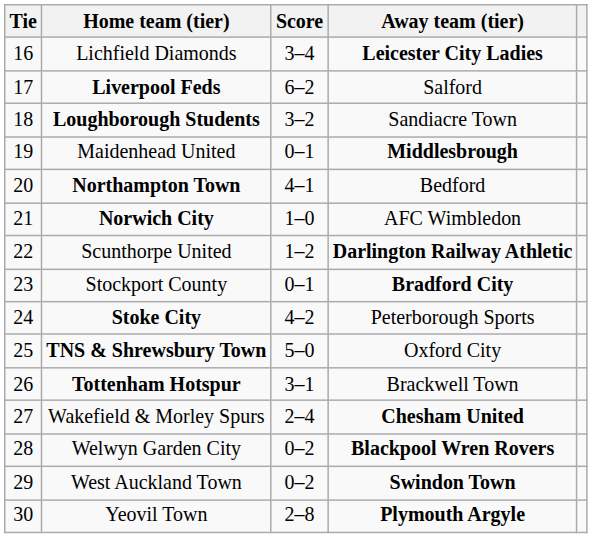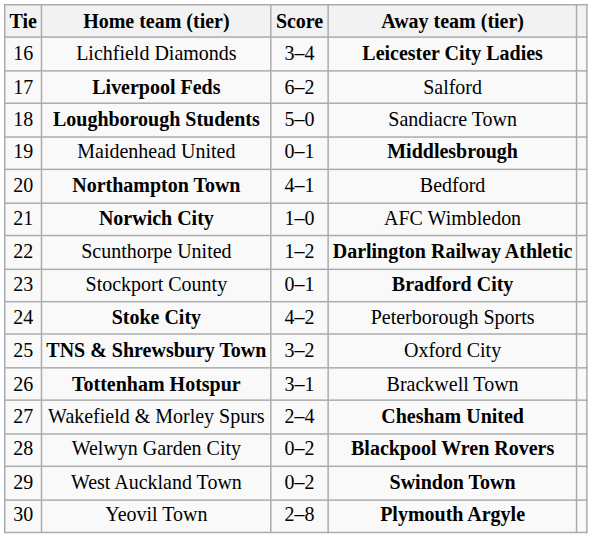 <table class="wikitable" style="text-align:center; font-size:85%">
 <tr>
 <th>Tie</th>
 <th>Home team (tier)</th>
 <th>Score</th>
 <th>Away team (tier)</th>
 <th></th>
 </tr>
 <tr>
 <td align="center">16</td>
 <td>Lichfield Diamonds</td>
 <td align="center">3–4</td>
 <td><strong>Leicester City Ladies</strong></td>
 <td></td>
 </tr>
 <tr>
 <td align="center">17</td>
 <td><strong>Liverpool Feds</strong></td>
 <td align="center">6–2</td>
 <td>Salford</td>
 <td></td>
 </tr>
 <tr>
 <td align="center">18</td>
 <td><strong>Loughborough Students</strong></td>
-<td align="center">3–2</td>
+<td align="center">5–0</td>
 <td>Sandiacre Town</td>
 <td></td>
 </tr>
 <tr>
 <td align="center">19</td>
 <td>Maidenhead United</td>
 <td align="center">0–1</td>
 <td><strong>Middlesbrough</strong></td>
 <td></td>
 </tr>
 <tr>
 <td align="center">20</td>
 <td><strong>Northampton Town</strong></td>
 <td align="center">4–1</td>
 <td>Bedford</td>
 <td></td>
 </tr>
 <tr>
 <td align="center">21</td>
 <td><strong>Norwich City</strong></td>
 <td align="center">1–0</td>
 <td>AFC Wimbledon</td>
 <td></td>
 </tr>
 <tr>
 <td align="center">22</td>
 <td>Scunthorpe United</td>
 <td align="center">1–2</td>
 <td><strong>Darlington Railway Athletic</strong></td>
 <td></td>
 </tr>
 <tr>
 <td align="center">23</td>
 <td>Stockport County</td>
 <td align="center">0–1</td>
 <td><strong>Bradford City</strong></td>
 <td></td>
 </tr>
 <tr>
 <td align="center">24</td>
 <td><strong>Stoke City</strong></td>
 <td align="center">4–2 </td>
 <td>Peterborough Sports</td>
 <td></td>
 </tr>
 <tr>
 <td align="center">25</td>
 <td><strong>TNS & Shrewsbury Town</strong></td>
-<td align="center">5–0</td>
+<td align="center">3–2</td>
 <td>Oxford City</td>
 <td></td>
 </tr>
 <tr>
 <td align="center">26</td>
 <td><strong>Tottenham Hotspur</strong></td>
 <td align="center">3–1</td>
 <td>Brackwell Town</td>
 <td></td>
 </tr>
 <tr>
 <td align="center">27</td>
 <td>Wakefield & Morley Spurs</td>
 <td align="center">2–4</td>
 <td><strong>Chesham United</strong></td>
 <td></td>
 </tr>
 <tr>
 <td align="center">28</td>
 <td>Welwyn Garden City</td>
 <td align="center">0–2</td>
 <td><strong>Blackpool Wren Rovers</strong></td>
 <td></td>
 </tr>
 <tr>
 <td align="center">29</td>
 <td>West Auckland Town</td>
 <td align="center">0–2</td>
 <td><strong>Swindon Town</strong></td>
 <td></td>
 </tr>
 <tr>
 <td align="center">30</td>
 <td>Yeovil Town</td>
 <td align="center">2–8</td>
 <td><strong>Plymouth Argyle</strong></td>
 <td></td>
 </tr>
 </table>
